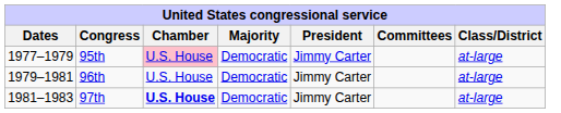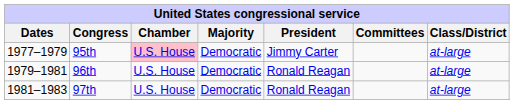 <table class="wikitable">
 <tr>
 <th colspan=7 style="background: #ccccff;">United States congressional service</th>
 </tr>
 <tr>
 <th><strong>Dates</strong></th>
 <th><strong>Congress</strong></th>
 <th><strong>Chamber</strong></th>
 <th><strong>Majority</strong></th>
 <th><strong>President</strong></th>
 <th><strong>Committees</strong></th>
 <th><strong>Class/District</strong></th>
 </tr>
 <tr>
 <td>1977–1979</td>
 <td><a href='#'>95th</a></td>
 <td style="background: pink;"><a href='#'>U.S. House</a></td>
 <td><a href='#'>Democratic</a></td>
 <td><a href='#'>Jimmy Carter</a></td>
 <td></td>
 <td><a href='#'><em>at-large</em></a></td>
 </tr>
 <tr>
 <td>1979–1981</td>
 <td><a href='#'>96th</a></td>
 <td><a href='#'>U.S. House</a></td>
 <td><a href='#'>Democratic</a></td>
-<td>Jimmy Carter</td>
+<td><a href='#'>Ronald Reagan</a></td>
 <td></td>
 <td><a href='#'><em>at-large</em></a></td>
 </tr>
 <tr>
 <td>1981–1983</td>
 <td><a href='#'>97th</a></td>
-<td><strong><a href='#'>U.S. House</a></strong></td>
+<td><a href='#'>U.S. House</a></td>
 <td><a href='#'>Democratic</a></td>
-<td>Jimmy Carter</td>
+<td><a href='#'>Ronald Reagan</a></td>
 <td></td>
 <td><a href='#'><em>at-large</em></a></td>
 </tr>
 </table>
